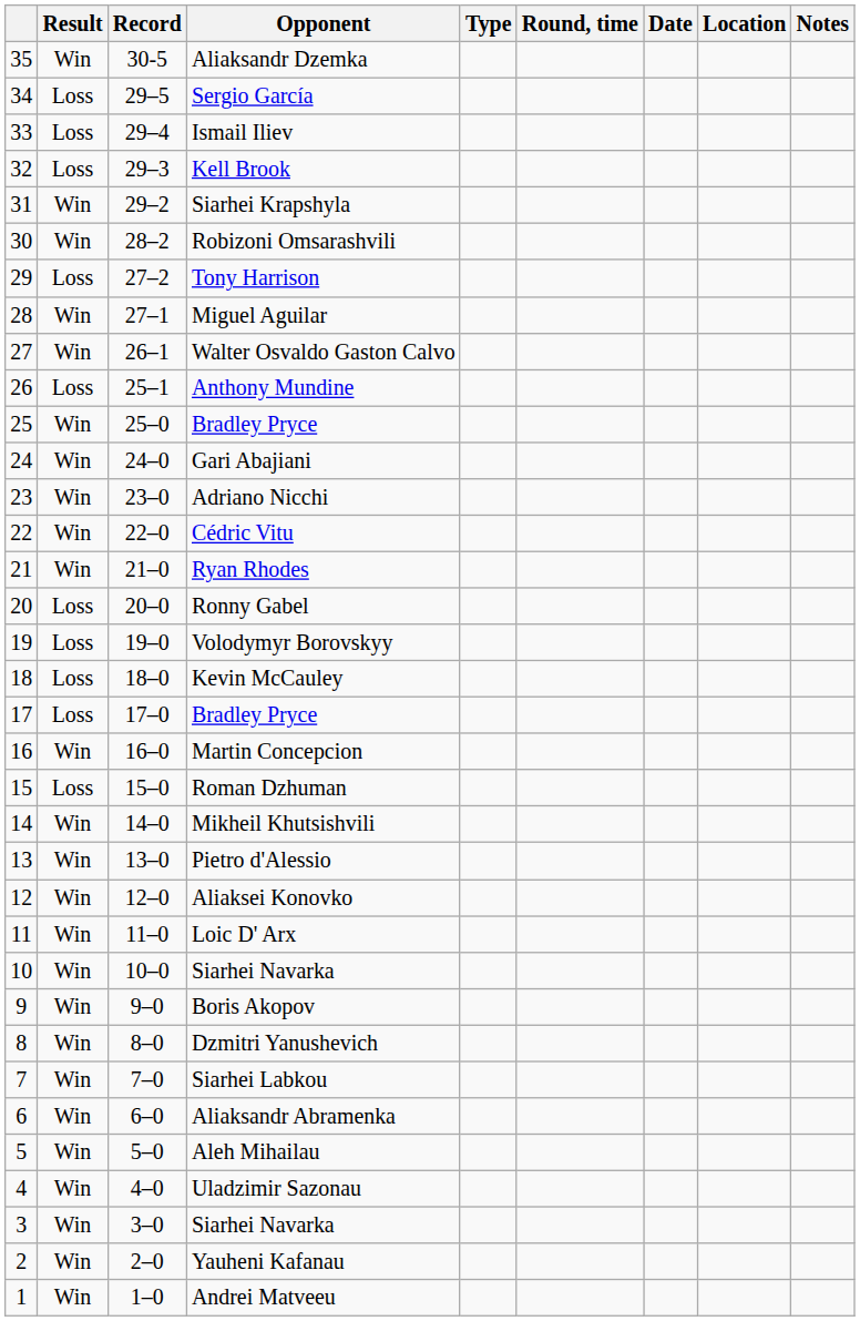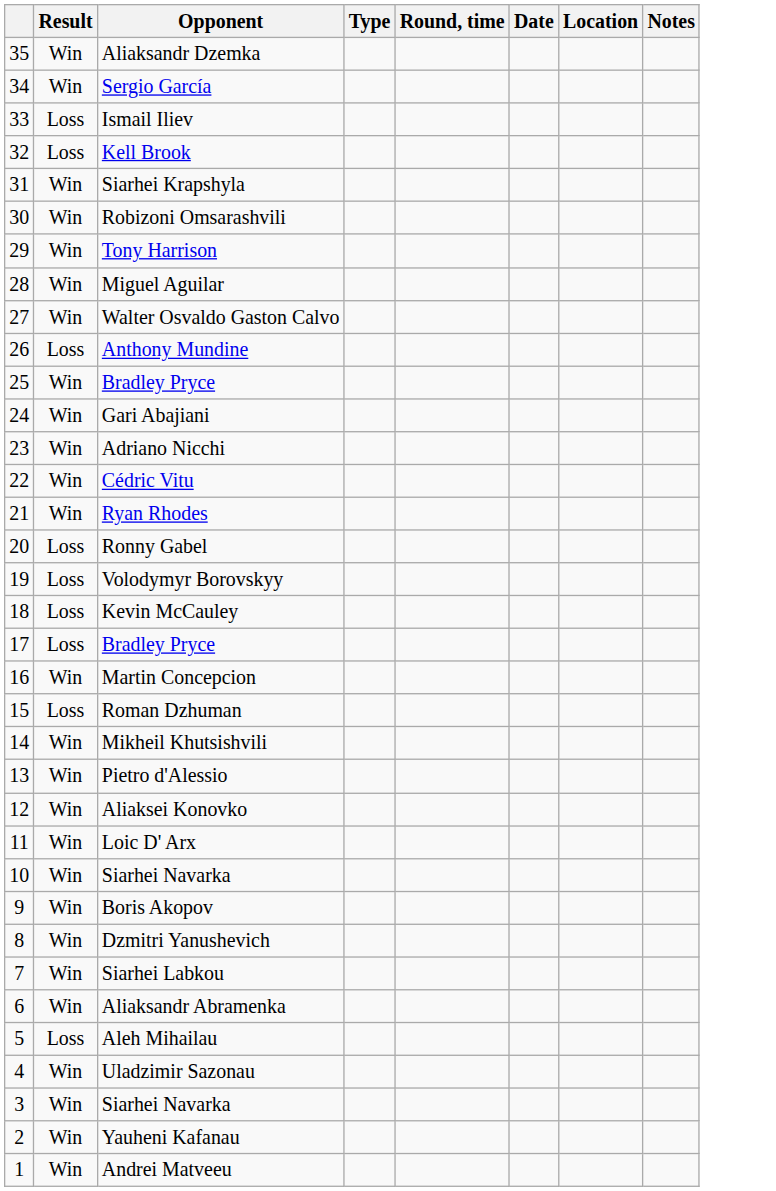 <table class="wikitable" style="text-align:center; font-size:95%">
 <tr>
 <th></th>
 <th>Result</th>
-<th>Record</th>
 <th>Opponent</th>
 <th>Type</th>
 <th>Round, time</th>
 <th>Date</th>
 <th>Location</th>
 <th>Notes</th>
 </tr>
 <tr>
 <td>35</td>
 <td>Win</td>
-<td>30-5</td>
 <td align=left> Aliaksandr Dzemka</td>
 <td></td>
 <td></td>
 <td></td>
 <td align=left> </td>
 <td align=left></td>
 </tr>
 <tr>
 <td>34</td>
-<td>Loss</td>
-<td>29–5</td>
+<td>Win</td>
 <td align=left> <a href='#'>Sergio García</a></td>
 <td></td>
 <td></td>
 <td></td>
 <td align=left> </td>
 <td align=left></td>
 </tr>
 <tr>
 <td>33</td>
 <td>Loss</td>
-<td>29–4</td>
 <td align=left> Ismail Iliev</td>
 <td></td>
 <td></td>
 <td></td>
 <td align=left> </td>
 <td align=left></td>
 </tr>
 <tr>
 <td>32</td>
 <td>Loss</td>
-<td>29–3</td>
 <td align=left> <a href='#'>Kell Brook</a></td>
 <td></td>
 <td></td>
 <td></td>
 <td align=left> </td>
 <td align=left></td>
 </tr>
 <tr>
 <td>31</td>
 <td>Win</td>
-<td>29–2</td>
 <td align=left> Siarhei Krapshyla</td>
 <td></td>
 <td></td>
 <td></td>
 <td align=left> </td>
 <td align=left></td>
 </tr>
 <tr>
 <td>30</td>
 <td>Win</td>
-<td>28–2</td>
 <td align=left> Robizoni Omsarashvili</td>
 <td></td>
 <td></td>
 <td></td>
 <td align=left> </td>
 <td align=left></td>
 </tr>
 <tr>
 <td>29</td>
-<td>Loss</td>
-<td>27–2</td>
+<td>Win</td>
 <td align=left> <a href='#'>Tony Harrison</a></td>
 <td></td>
 <td></td>
 <td></td>
 <td align=left> </td>
 <td align=left></td>
 </tr>
 <tr>
 <td>28</td>
 <td>Win</td>
-<td>27–1</td>
 <td align=left> Miguel Aguilar</td>
 <td></td>
 <td></td>
 <td></td>
 <td align=left> </td>
 <td align=left></td>
 </tr>
 <tr>
 <td>27</td>
 <td>Win</td>
-<td>26–1</td>
 <td align=left> Walter Osvaldo Gaston Calvo</td>
 <td></td>
 <td></td>
 <td></td>
 <td align=left> </td>
 <td align=left></td>
 </tr>
 <tr>
 <td>26</td>
 <td>Loss</td>
-<td>25–1</td>
 <td align=left> <a href='#'>Anthony Mundine</a></td>
 <td></td>
 <td></td>
 <td></td>
 <td align=left> </td>
 <td align=left></td>
 </tr>
 <tr>
 <td>25</td>
 <td>Win</td>
-<td>25–0</td>
 <td align=left> <a href='#'>Bradley Pryce</a></td>
 <td></td>
 <td></td>
 <td></td>
 <td align=left> </td>
 <td align=left></td>
 </tr>
 <tr>
 <td>24</td>
 <td>Win</td>
-<td>24–0</td>
 <td align=left> Gari Abajiani</td>
 <td></td>
 <td></td>
 <td></td>
 <td align=left> </td>
 <td align=left></td>
 </tr>
 <tr>
 <td>23</td>
 <td>Win</td>
-<td>23–0</td>
 <td align=left> Adriano Nicchi</td>
 <td></td>
 <td></td>
 <td></td>
 <td align=left> </td>
 <td align=left></td>
 </tr>
 <tr>
 <td>22</td>
 <td>Win</td>
-<td>22–0</td>
 <td align=left> <a href='#'>Cédric Vitu</a></td>
 <td></td>
 <td></td>
 <td></td>
 <td align=left> </td>
 <td align=left></td>
 </tr>
 <tr>
 <td>21</td>
 <td>Win</td>
-<td>21–0</td>
 <td align=left> <a href='#'>Ryan Rhodes</a></td>
 <td></td>
 <td></td>
 <td></td>
 <td align=left> </td>
 <td align=left></td>
 </tr>
 <tr>
 <td>20</td>
 <td>Loss</td>
-<td>20–0</td>
 <td align=left> Ronny Gabel</td>
 <td></td>
 <td></td>
 <td></td>
 <td align=left> </td>
 <td align=left></td>
 </tr>
 <tr>
 <td>19</td>
 <td>Loss</td>
-<td>19–0</td>
 <td align=left> Volodymyr Borovskyy</td>
 <td></td>
 <td></td>
 <td></td>
 <td align=left> </td>
 <td align=left></td>
 </tr>
 <tr>
 <td>18</td>
 <td>Loss</td>
-<td>18–0</td>
 <td align=left> Kevin McCauley</td>
 <td></td>
 <td></td>
 <td></td>
 <td align=left> </td>
 <td align=left></td>
 </tr>
 <tr>
 <td>17</td>
 <td>Loss</td>
-<td>17–0</td>
 <td align=left> <a href='#'>Bradley Pryce</a></td>
 <td></td>
 <td></td>
 <td></td>
 <td align=left> </td>
 <td align=left></td>
 </tr>
 <tr>
 <td>16</td>
 <td>Win</td>
-<td>16–0</td>
 <td align=left> Martin Concepcion</td>
 <td></td>
 <td></td>
 <td></td>
 <td align=left> </td>
 <td align=left></td>
 </tr>
 <tr>
 <td>15</td>
 <td>Loss</td>
-<td>15–0</td>
 <td align=left> Roman Dzhuman</td>
 <td></td>
 <td></td>
 <td></td>
 <td align=left> </td>
 <td align=left></td>
 </tr>
 <tr>
 <td>14</td>
 <td>Win</td>
-<td>14–0</td>
 <td align=left> Mikheil Khutsishvili</td>
 <td></td>
 <td></td>
 <td></td>
 <td align=left> </td>
 <td align=left></td>
 </tr>
 <tr>
 <td>13</td>
 <td>Win</td>
-<td>13–0</td>
 <td align=left> Pietro d'Alessio</td>
 <td></td>
 <td></td>
 <td></td>
 <td align=left> </td>
 <td align=left></td>
 </tr>
 <tr>
 <td>12</td>
 <td>Win</td>
-<td>12–0</td>
 <td align=left> Aliaksei Konovko</td>
 <td></td>
 <td></td>
 <td></td>
 <td align=left> </td>
 <td align=left></td>
 </tr>
 <tr>
 <td>11</td>
 <td>Win</td>
-<td>11–0</td>
 <td align=left> Loic D' Arx</td>
 <td></td>
 <td></td>
 <td></td>
 <td align=left> </td>
 <td align=left></td>
 </tr>
 <tr>
 <td>10</td>
 <td>Win</td>
-<td>10–0</td>
 <td align=left> Siarhei Navarka</td>
 <td></td>
 <td></td>
 <td></td>
 <td align=left> </td>
 <td align=left></td>
 </tr>
 <tr>
 <td>9</td>
 <td>Win</td>
-<td>9–0</td>
 <td align=left> Boris Akopov</td>
 <td></td>
 <td></td>
 <td></td>
 <td align=left> </td>
 <td align=left></td>
 </tr>
 <tr>
 <td>8</td>
 <td>Win</td>
-<td>8–0</td>
 <td align=left> Dzmitri Yanushevich</td>
 <td></td>
 <td></td>
 <td></td>
 <td align=left> </td>
 <td align=left></td>
 </tr>
 <tr>
 <td>7</td>
 <td>Win</td>
-<td>7–0</td>
 <td align=left> Siarhei Labkou</td>
 <td></td>
 <td></td>
 <td></td>
 <td align=left> </td>
 <td align=left></td>
 </tr>
 <tr>
 <td>6</td>
 <td>Win</td>
-<td>6–0</td>
 <td align=left> Aliaksandr Abramenka</td>
 <td></td>
 <td></td>
 <td></td>
 <td align=left> </td>
 <td align=left></td>
 </tr>
 <tr>
 <td>5</td>
-<td>Win</td>
-<td>5–0</td>
+<td>Loss</td>
 <td align=left> Aleh Mihailau</td>
 <td></td>
 <td></td>
 <td></td>
 <td align=left> </td>
 <td align=left></td>
 </tr>
 <tr>
 <td>4</td>
 <td>Win</td>
-<td>4–0</td>
 <td align=left> Uladzimir Sazonau</td>
 <td></td>
 <td></td>
 <td></td>
 <td align=left> </td>
 <td align=left></td>
 </tr>
 <tr>
 <td>3</td>
 <td>Win</td>
-<td>3–0</td>
 <td align=left> Siarhei Navarka</td>
 <td></td>
 <td></td>
 <td></td>
 <td align=left> </td>
 <td align=left></td>
 </tr>
 <tr>
 <td>2</td>
 <td>Win</td>
-<td>2–0</td>
 <td align=left> Yauheni Kafanau</td>
 <td></td>
 <td></td>
 <td></td>
 <td align=left> </td>
 <td align=left></td>
 </tr>
 <tr>
 <td>1</td>
 <td>Win</td>
-<td>1–0</td>
 <td align=left> Andrei Matveeu</td>
 <td></td>
 <td></td>
 <td></td>
 <td align=left> </td>
 <td align=left></td>
 </tr>
 </table>
